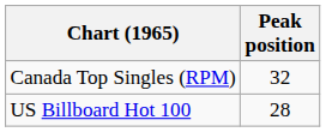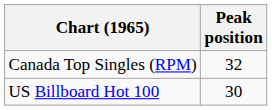 <table class="wikitable sortable">
 <tr>
 <th>Chart (1965)</th>
 <th>Peak<br>position</th>
 </tr>
 <tr>
 <td>Canada Top Singles (<a href='#'>RPM</a>)</td>
 <td align="center">32</td>
 </tr>
 <tr>
 <td>US <a href='#'>Billboard Hot 100</a></td>
-<td align="center">28</td>
+<td align="center">30</td>
 </tr>
 </table>
